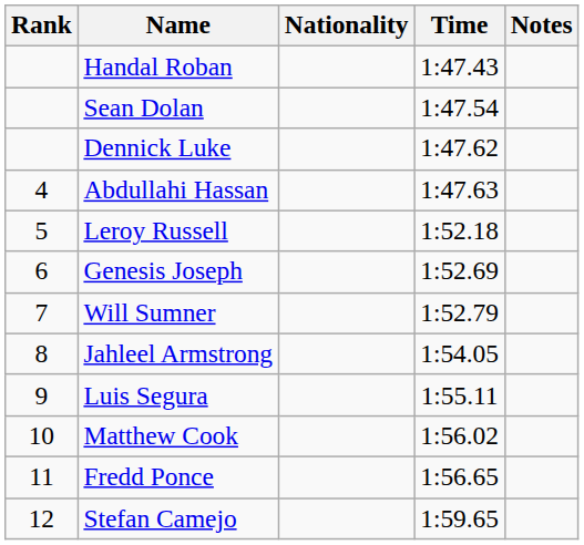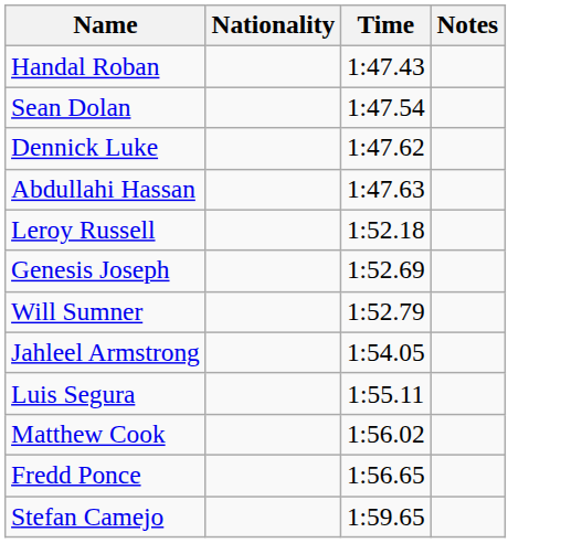 <table class="wikitable sortable" style="text-align:center">
 <tr>
-<th>Rank</th>
 <th>Name</th>
 <th>Nationality</th>
 <th>Time</th>
 <th>Notes</th>
 </tr>
 <tr>
-<td></td>
 <td align=left><a href='#'>Handal Roban</a></td>
 <td align=left></td>
 <td>1:47.43</td>
 <td></td>
 </tr>
 <tr>
-<td></td>
 <td align=left><a href='#'>Sean Dolan</a></td>
 <td align=left></td>
 <td>1:47.54</td>
 <td></td>
 </tr>
 <tr>
-<td></td>
 <td align=left><a href='#'>Dennick Luke</a></td>
 <td align=left></td>
 <td>1:47.62</td>
 <td></td>
 </tr>
 <tr>
-<td>4</td>
 <td align=left><a href='#'>Abdullahi Hassan</a></td>
 <td align=left></td>
 <td>1:47.63</td>
 <td></td>
 </tr>
 <tr>
-<td>5</td>
 <td align=left><a href='#'>Leroy Russell</a></td>
 <td align=left></td>
 <td>1:52.18</td>
 <td></td>
 </tr>
 <tr>
-<td>6</td>
 <td align=left><a href='#'>Genesis Joseph</a></td>
 <td align=left></td>
 <td>1:52.69</td>
 <td></td>
 </tr>
 <tr>
-<td>7</td>
 <td align=left><a href='#'>Will Sumner</a></td>
 <td align=left></td>
 <td>1:52.79</td>
 <td></td>
 </tr>
 <tr>
-<td>8</td>
 <td align=left><a href='#'>Jahleel Armstrong</a></td>
 <td align=left></td>
 <td>1:54.05</td>
 <td></td>
 </tr>
 <tr>
-<td>9</td>
 <td align=left><a href='#'>Luis Segura</a></td>
 <td align=left></td>
 <td>1:55.11</td>
 <td></td>
 </tr>
 <tr>
-<td>10</td>
 <td align=left><a href='#'>Matthew Cook</a></td>
 <td align=left></td>
 <td>1:56.02</td>
 <td></td>
 </tr>
 <tr>
-<td>11</td>
 <td align=left><a href='#'>Fredd Ponce</a></td>
 <td align=left></td>
 <td>1:56.65</td>
 <td></td>
 </tr>
 <tr>
-<td>12</td>
 <td align=left><a href='#'>Stefan Camejo</a></td>
 <td align=left></td>
 <td>1:59.65</td>
 <td></td>
 </tr>
 </table>
